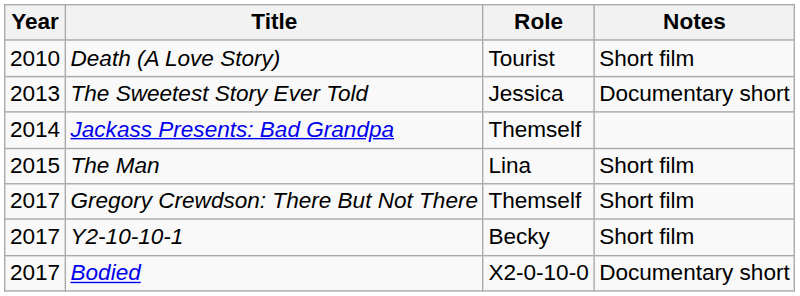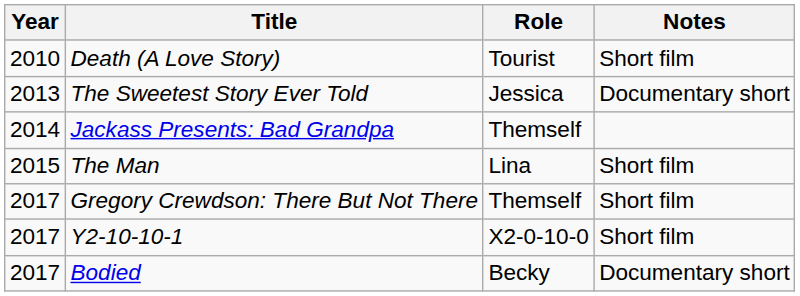 <table class="wikitable sortable">
 <tr>
 <th>Year</th>
 <th>Title</th>
 <th>Role</th>
 <th class="unsortable">Notes</th>
 </tr>
 <tr>
 <td>2010</td>
 <td><em>Death (A Love Story)</em></td>
 <td>Tourist</td>
 <td>Short film</td>
 </tr>
 <tr>
 <td>2013</td>
 <td><em>The Sweetest Story Ever Told</em></td>
 <td>Jessica</td>
 <td>Documentary short</td>
 </tr>
 <tr>
 <td>2014</td>
 <td><em><a href='#'>Jackass Presents: Bad Grandpa</a></em></td>
 <td>Themself</td>
 </tr>
 <tr>
 <td>2015</td>
 <td><em>The Man</em></td>
 <td>Lina</td>
 <td>Short film</td>
 </tr>
 <tr>
 <td>2017</td>
 <td><em>Gregory Crewdson: There But Not There</em></td>
 <td>Themself</td>
 <td>Short film</td>
 </tr>
 <tr>
 <td>2017</td>
 <td><em>Y2-10-10-1</em></td>
-<td>Becky</td>
+<td>X2-0-10-0</td>
 <td>Short film</td>
 </tr>
 <tr>
 <td>2017</td>
 <td><em><a href='#'>Bodied</a></em></td>
-<td>X2-0-10-0</td>
+<td>Becky</td>
 <td>Documentary short</td>
 </tr>
 </table>
